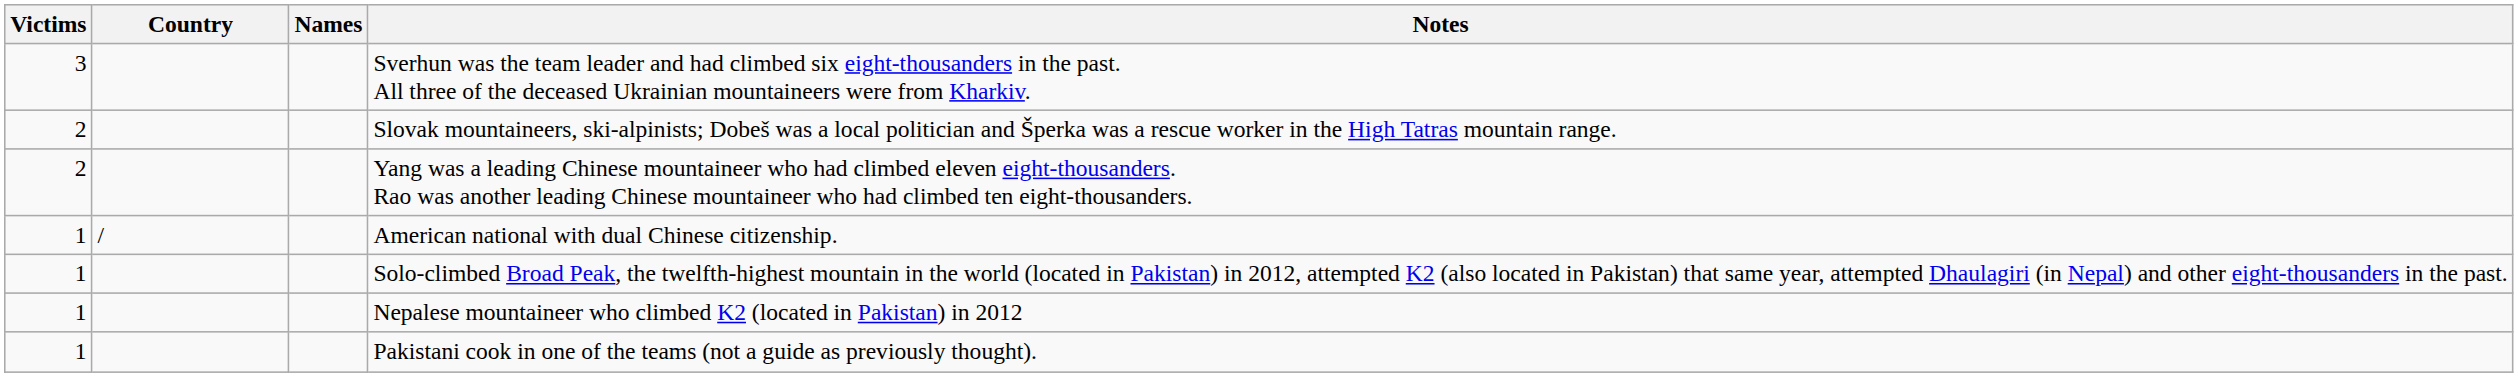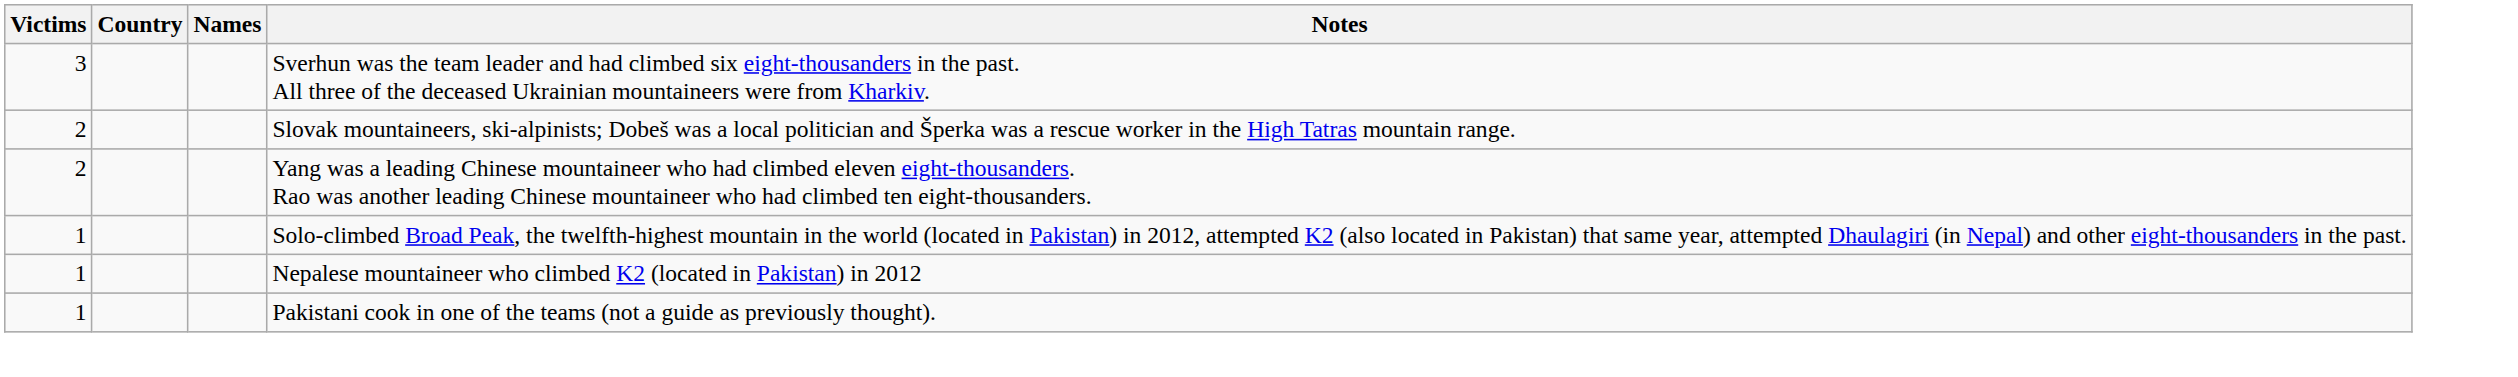 <table class="wikitable" sortable style="font-size: 95%">
 <tr>
 <th style="text-align:right;">Victims</th>
 <th>Country</th>
 <th>Names</th>
 <th>Notes</th>
 </tr>
 <tr style="vertical-align: top;">
 <td style="text-align:right;">3</td>
 <td></td>
 <td></td>
 <td>Sverhun was the team leader and had climbed six <a href='#'>eight-thousanders</a> in the past.<br>All three of the deceased Ukrainian mountaineers were from <a href='#'>Kharkiv</a>.</td>
 </tr>
 <tr style="vertical-align: top;">
 <td style="text-align:right;">2</td>
 <td></td>
 <td></td>
 <td>Slovak mountaineers, ski-alpinists; Dobeš was a local politician and Šperka was a rescue worker in the <a href='#'>High Tatras</a> mountain range.</td>
 </tr>
 <tr style="vertical-align: top;">
 <td style="text-align:right;">2</td>
 <td></td>
 <td></td>
 <td>Yang was a leading Chinese mountaineer who had climbed eleven <a href='#'>eight-thousanders</a>.<br>Rao was another leading Chinese mountaineer who had climbed ten eight-thousanders.</td>
 </tr>
 <tr style="vertical-align: top;">
 <td style="text-align:right;">1</td>
-<td style="min-width:120px;"> / </td>
-<td></td>
-<td>American national with dual Chinese citizenship.</td>
-</tr>
-<tr style="vertical-align: top;">
-<td style="text-align:right;">1</td>
 <td></td>
 <td></td>
 <td>Solo-climbed <a href='#'>Broad Peak</a>, the twelfth-highest mountain in the world (located in <a href='#'>Pakistan</a>) in 2012, attempted <a href='#'>K2</a> (also located in Pakistan) that same year, attempted <a href='#'>Dhaulagiri</a> (in <a href='#'>Nepal</a>) and other <a href='#'>eight-thousanders</a> in the past.</td>
 </tr>
 <tr style="vertical-align: top;">
 <td style="text-align:right;">1</td>
 <td></td>
 <td></td>
 <td>Nepalese mountaineer who climbed <a href='#'>K2</a> (located in <a href='#'>Pakistan</a>) in 2012</td>
 </tr>
 <tr style="vertical-align: top;">
 <td style="text-align:right;">1</td>
 <td></td>
 <td></td>
 <td>Pakistani cook in one of the teams (not a guide as previously thought).</td>
 </tr>
 </table>
